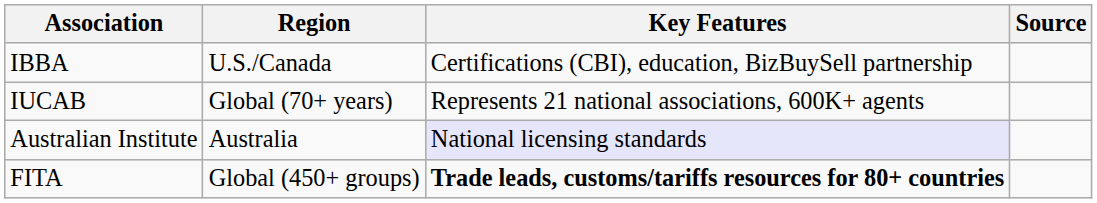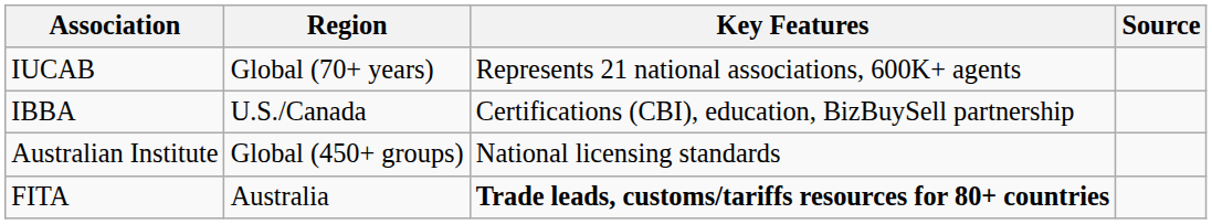 <table class="wikitable">
 <tr>
 <th>Association</th>
 <th>Region</th>
 <th>Key Features</th>
 <th>Source</th>
 </tr>
 <tr>
+<td>IUCAB</td>
+<td>Global (70+ years)</td>
+<td>Represents 21 national associations, 600K+ agents</td>
+<td></td>
+</tr>
+<tr>
 <td>IBBA</td>
 <td>U.S./Canada</td>
 <td>Certifications (CBI), education, BizBuySell partnership</td>
 <td></td>
 </tr>
 <tr>
-<td>IUCAB</td>
-<td>Global (70+ years)</td>
-<td>Represents 21 national associations, 600K+ agents</td>
-<td></td>
-</tr>
-<tr>
 <td>Australian Institute</td>
-<td>Australia</td>
-<td style="background: lavender;">National licensing standards</td>
+<td>Global (450+ groups)</td>
+<td>National licensing standards</td>
 <td></td>
 </tr>
 <tr>
 <td>FITA</td>
-<td>Global (450+ groups)</td>
+<td>Australia</td>
 <td><strong>Trade leads, customs/tariffs resources for 80+ countries</strong></td>
 <td></td>
 </tr>
 </table>
